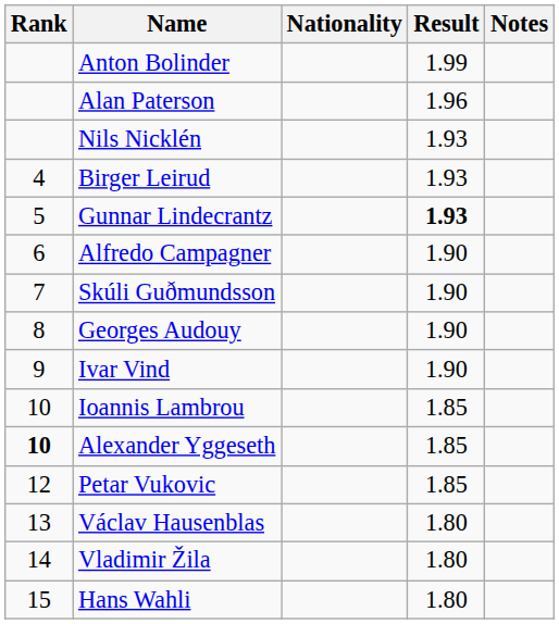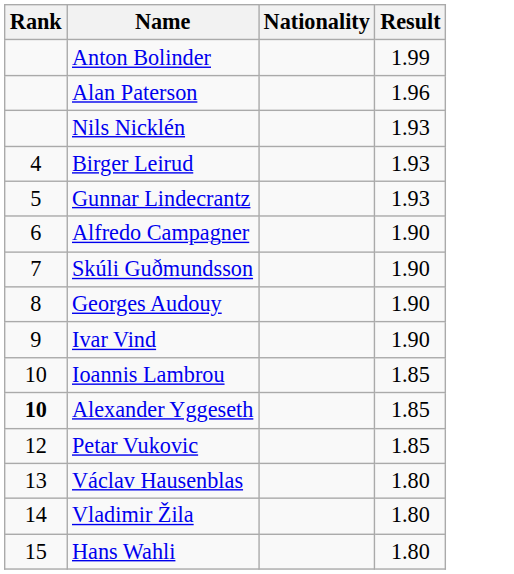 <table class="wikitable sortable" style="text-align:center">
 <tr>
 <th>Rank</th>
 <th>Name</th>
 <th>Nationality</th>
 <th>Result</th>
-<th>Notes</th>
 </tr>
 <tr>
 <td></td>
 <td align=left><a href='#'>Anton Bolinder</a></td>
 <td align=left></td>
 <td>1.99</td>
-<td></td>
 </tr>
 <tr>
 <td></td>
 <td align=left><a href='#'>Alan Paterson</a></td>
 <td align=left></td>
 <td>1.96</td>
-<td></td>
 </tr>
 <tr>
 <td></td>
 <td align=left><a href='#'>Nils Nicklén</a></td>
 <td align=left></td>
 <td>1.93</td>
-<td></td>
 </tr>
 <tr>
 <td>4</td>
 <td align=left><a href='#'>Birger Leirud</a></td>
 <td align=left></td>
 <td>1.93</td>
-<td></td>
 </tr>
 <tr>
 <td>5</td>
 <td align=left><a href='#'>Gunnar Lindecrantz</a></td>
 <td align=left></td>
-<td><strong>1.93</strong></td>
-<td></td>
+<td>1.93</td>
 </tr>
 <tr>
 <td>6</td>
 <td align=left><a href='#'>Alfredo Campagner</a></td>
 <td align=left></td>
 <td>1.90</td>
-<td></td>
 </tr>
 <tr>
 <td>7</td>
 <td align=left><a href='#'>Skúli Guðmundsson</a></td>
 <td align=left></td>
 <td>1.90</td>
-<td></td>
 </tr>
 <tr>
 <td>8</td>
 <td align=left><a href='#'>Georges Audouy</a></td>
 <td align=left></td>
 <td>1.90</td>
-<td></td>
 </tr>
 <tr>
 <td>9</td>
 <td align=left><a href='#'>Ivar Vind</a></td>
 <td align=left></td>
 <td>1.90</td>
-<td></td>
 </tr>
 <tr>
 <td>10</td>
 <td align=left><a href='#'>Ioannis Lambrou</a></td>
 <td align=left></td>
 <td>1.85</td>
-<td></td>
 </tr>
 <tr>
 <td><strong>10</strong></td>
 <td align=left><a href='#'>Alexander Yggeseth</a></td>
 <td align=left></td>
 <td>1.85</td>
-<td></td>
 </tr>
 <tr>
 <td>12</td>
 <td align=left><a href='#'>Petar Vukovic</a></td>
 <td align=left></td>
 <td>1.85</td>
-<td></td>
 </tr>
 <tr>
 <td>13</td>
 <td align=left><a href='#'>Václav Hausenblas</a></td>
 <td align=left></td>
 <td>1.80</td>
-<td></td>
 </tr>
 <tr>
 <td>14</td>
 <td align=left><a href='#'>Vladimir Žila</a></td>
 <td align=left></td>
 <td>1.80</td>
-<td></td>
 </tr>
 <tr>
 <td>15</td>
 <td align=left><a href='#'>Hans Wahli</a></td>
 <td align=left></td>
 <td>1.80</td>
-<td></td>
 </tr>
 </table>
